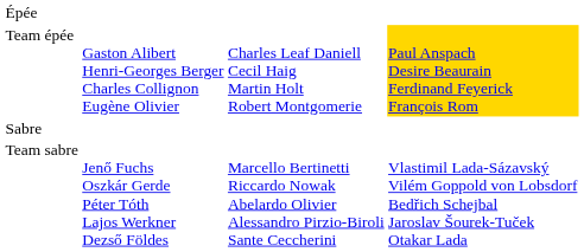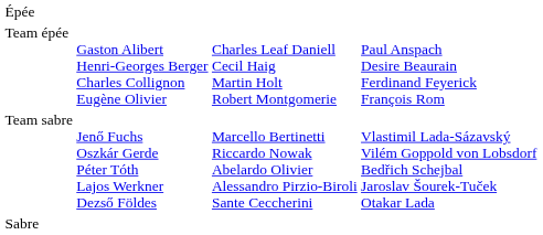 <table>
 <tr>
 <td>Épée<br></td>
 <td></td>
 <td></td>
 <td></td>
 </tr>
 <tr valign="top">
 <td>Team épée<br></td>
 <td><br><a href='#'>Gaston Alibert</a> <br> <a href='#'>Henri-Georges Berger</a> <br> <a href='#'>Charles Collignon</a> <br> <a href='#'>Eugène Olivier</a></td>
 <td><br><a href='#'>Charles Leaf Daniell</a> <br> <a href='#'>Cecil Haig</a> <br> <a href='#'>Martin Holt</a> <br> <a href='#'>Robert Montgomerie</a></td>
-<td style="background: gold;"><br><a href='#'>Paul Anspach</a> <br> <a href='#'>Desire Beaurain</a> <br> <a href='#'>Ferdinand Feyerick</a> <br> <a href='#'>François Rom</a></td>
+<td><br><a href='#'>Paul Anspach</a> <br> <a href='#'>Desire Beaurain</a> <br> <a href='#'>Ferdinand Feyerick</a> <br> <a href='#'>François Rom</a></td>
+</tr>
+<tr valign="top">
+<td>Team sabre<br></td>
+<td><br><a href='#'>Jenő Fuchs</a> <br> <a href='#'>Oszkár Gerde</a> <br> <a href='#'>Péter Tóth</a> <br> <a href='#'>Lajos Werkner</a> <br> <a href='#'>Dezső Földes</a></td>
+<td><br><a href='#'>Marcello Bertinetti</a> <br> <a href='#'>Riccardo Nowak</a> <br> <a href='#'>Abelardo Olivier</a> <br> <a href='#'>Alessandro Pirzio-Biroli</a> <br> <a href='#'>Sante Ceccherini</a></td>
+<td><br><a href='#'>Vlastimil Lada-Sázavský</a> <br> <a href='#'>Vilém Goppold von Lobsdorf</a> <br> <a href='#'>Bedřich Schejbal</a> <br> <a href='#'>Jaroslav Šourek-Tuček</a> <br> <a href='#'>Otakar Lada</a></td>
 </tr>
 <tr>
 <td>Sabre<br></td>
 <td></td>
 <td></td>
 <td></td>
 </tr>
-<tr valign="top">
-<td>Team sabre<br></td>
-<td><br><a href='#'>Jenő Fuchs</a> <br> <a href='#'>Oszkár Gerde</a> <br> <a href='#'>Péter Tóth</a> <br> <a href='#'>Lajos Werkner</a> <br> <a href='#'>Dezső Földes</a></td>
-<td><br><a href='#'>Marcello Bertinetti</a> <br> <a href='#'>Riccardo Nowak</a> <br> <a href='#'>Abelardo Olivier</a> <br> <a href='#'>Alessandro Pirzio-Biroli</a> <br> <a href='#'>Sante Ceccherini</a></td>
-<td><br><a href='#'>Vlastimil Lada-Sázavský</a> <br> <a href='#'>Vilém Goppold von Lobsdorf</a> <br> <a href='#'>Bedřich Schejbal</a> <br> <a href='#'>Jaroslav Šourek-Tuček</a> <br> <a href='#'>Otakar Lada</a></td>
-</tr>
 </table>
